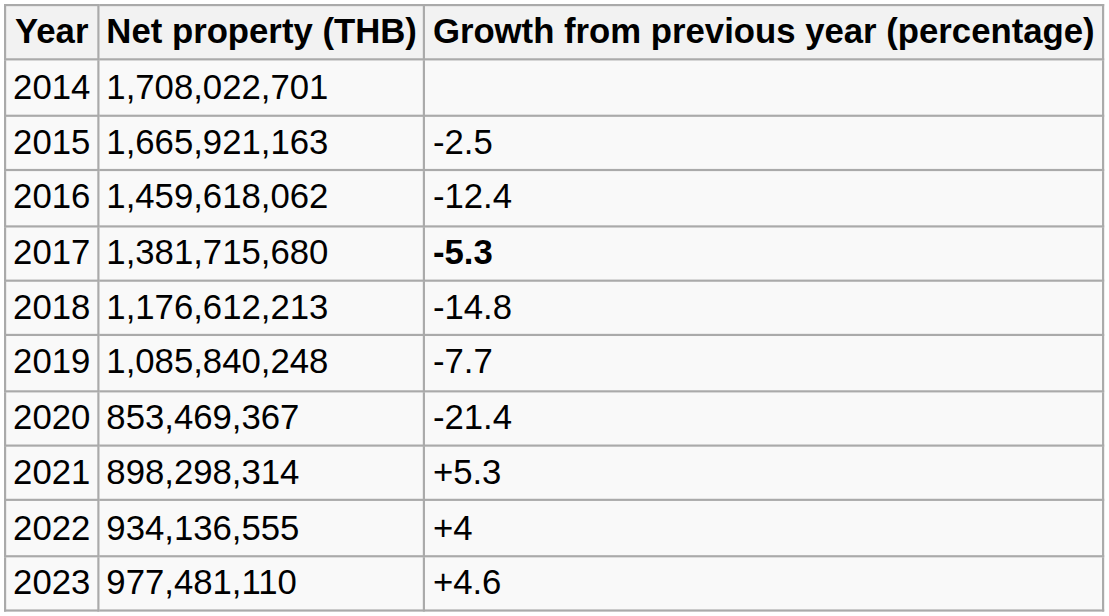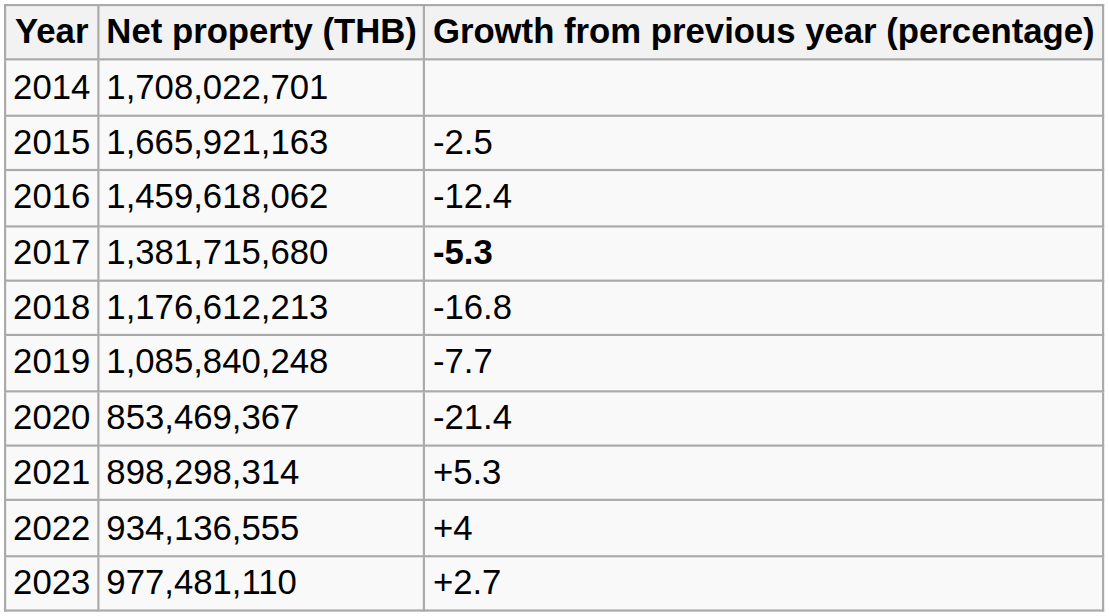 <table class="wikitable">
 <tr>
 <th>Year</th>
 <th>Net property (THB)</th>
 <th>Growth from previous year (percentage)</th>
 </tr>
 <tr>
 <td>2014</td>
 <td>1,708,022,701</td>
 <td></td>
 </tr>
 <tr>
 <td>2015</td>
 <td>1,665,921,163</td>
 <td>-2.5</td>
 </tr>
 <tr>
 <td>2016</td>
 <td>1,459,618,062</td>
 <td>-12.4</td>
 </tr>
 <tr>
 <td>2017</td>
 <td>1,381,715,680</td>
 <td><strong>-5.3</strong></td>
 </tr>
 <tr>
 <td>2018</td>
 <td>1,176,612,213</td>
-<td>-14.8</td>
+<td>-16.8</td>
 </tr>
 <tr>
 <td>2019</td>
 <td>1,085,840,248</td>
 <td>-7.7</td>
 </tr>
 <tr>
 <td>2020</td>
 <td>853,469,367</td>
 <td>-21.4</td>
 </tr>
 <tr>
 <td>2021</td>
 <td>898,298,314</td>
 <td>+5.3</td>
 </tr>
 <tr>
 <td>2022</td>
 <td>934,136,555</td>
 <td>+4</td>
 </tr>
 <tr>
 <td>2023</td>
 <td>977,481,110</td>
-<td>+4.6</td>
+<td>+2.7</td>
 </tr>
 </table>
